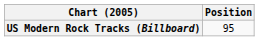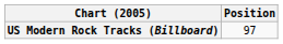 <table class="wikitable plainrowheaders" style="text-align:center">
 <tr>
 <th>Chart (2005)</th>
 <th>Position</th>
 </tr>
 <tr>
 <th scope="row">US Modern Rock Tracks (<em>Billboard</em>)</th>
-<td>95</td>
+<td>97</td>
 </tr>
 </table>
